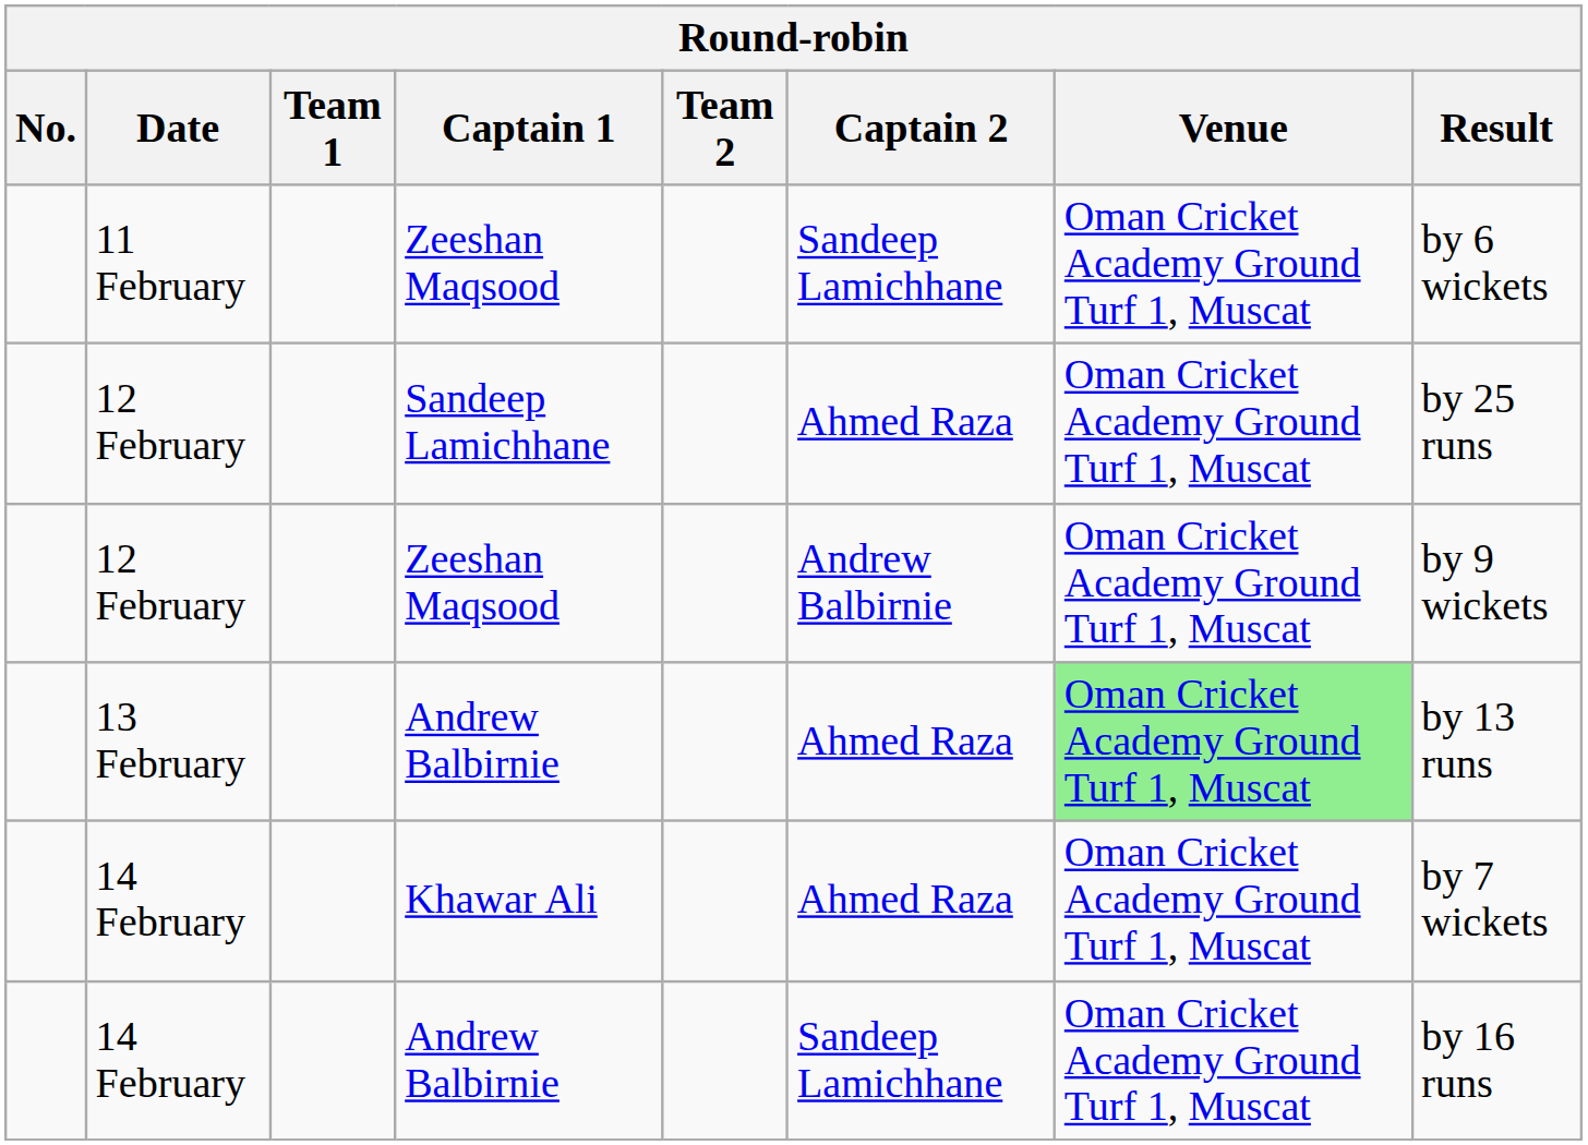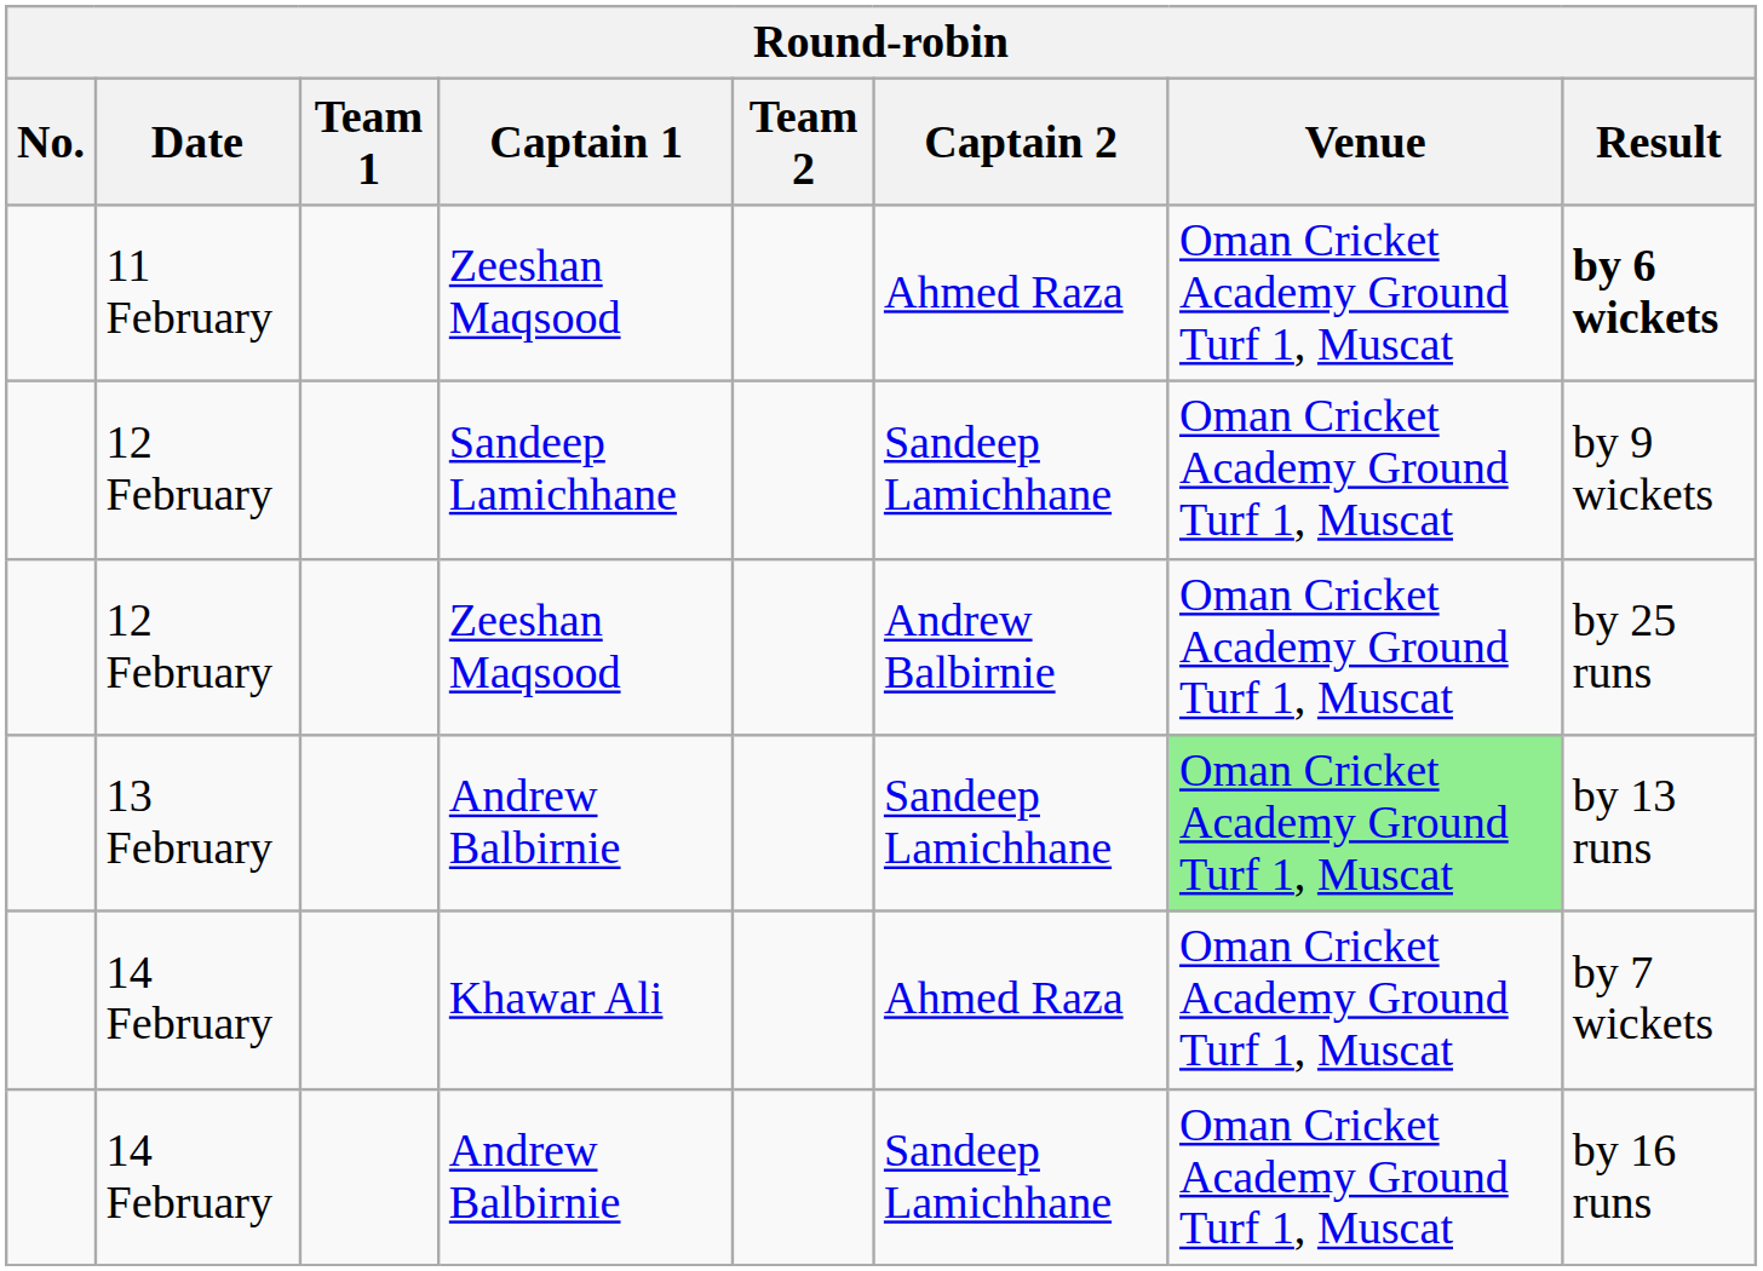 <table class="wikitable">
 <tr>
 <th colspan="9">Round-robin</th>
 </tr>
 <tr>
 <th>No.</th>
 <th>Date</th>
 <th>Team 1</th>
 <th>Captain 1</th>
 <th>Team 2</th>
 <th>Captain 2</th>
 <th>Venue</th>
 <th>Result</th>
 </tr>
 <tr>
 <td></td>
 <td>11 February</td>
 <td></td>
 <td><a href='#'>Zeeshan Maqsood</a></td>
 <td></td>
-<td><a href='#'>Sandeep Lamichhane</a></td>
+<td><a href='#'>Ahmed Raza</a></td>
 <td><a href='#'>Oman Cricket Academy Ground Turf 1</a>, <a href='#'>Muscat</a></td>
-<td> by 6 wickets</td>
+<td><strong> by 6 wickets</strong></td>
 </tr>
 <tr>
 <td></td>
 <td>12 February</td>
 <td></td>
 <td><a href='#'>Sandeep Lamichhane</a></td>
 <td></td>
-<td><a href='#'>Ahmed Raza</a></td>
+<td><a href='#'>Sandeep Lamichhane</a></td>
 <td><a href='#'>Oman Cricket Academy Ground Turf 1</a>, <a href='#'>Muscat</a></td>
-<td> by 25 runs</td>
+<td> by 9 wickets</td>
 </tr>
 <tr>
 <td></td>
 <td>12 February</td>
 <td></td>
 <td><a href='#'>Zeeshan Maqsood</a></td>
 <td></td>
 <td><a href='#'>Andrew Balbirnie</a></td>
 <td><a href='#'>Oman Cricket Academy Ground Turf 1</a>, <a href='#'>Muscat</a></td>
-<td> by 9 wickets</td>
+<td> by 25 runs</td>
 </tr>
 <tr>
 <td></td>
 <td>13 February</td>
 <td></td>
 <td><a href='#'>Andrew Balbirnie</a></td>
 <td></td>
-<td><a href='#'>Ahmed Raza</a></td>
+<td><a href='#'>Sandeep Lamichhane</a></td>
 <td style="background: lightgreen;"><a href='#'>Oman Cricket Academy Ground Turf 1</a>, <a href='#'>Muscat</a></td>
 <td> by 13 runs</td>
 </tr>
 <tr>
 <td></td>
 <td>14 February</td>
 <td></td>
 <td><a href='#'>Khawar Ali</a></td>
 <td></td>
 <td><a href='#'>Ahmed Raza</a></td>
 <td><a href='#'>Oman Cricket Academy Ground Turf 1</a>, <a href='#'>Muscat</a></td>
 <td> by 7 wickets</td>
 </tr>
 <tr>
 <td></td>
 <td>14 February</td>
 <td></td>
 <td><a href='#'>Andrew Balbirnie</a></td>
 <td></td>
 <td><a href='#'>Sandeep Lamichhane</a></td>
 <td><a href='#'>Oman Cricket Academy Ground Turf 1</a>, <a href='#'>Muscat</a></td>
 <td> by 16 runs</td>
 </tr>
 </table>
